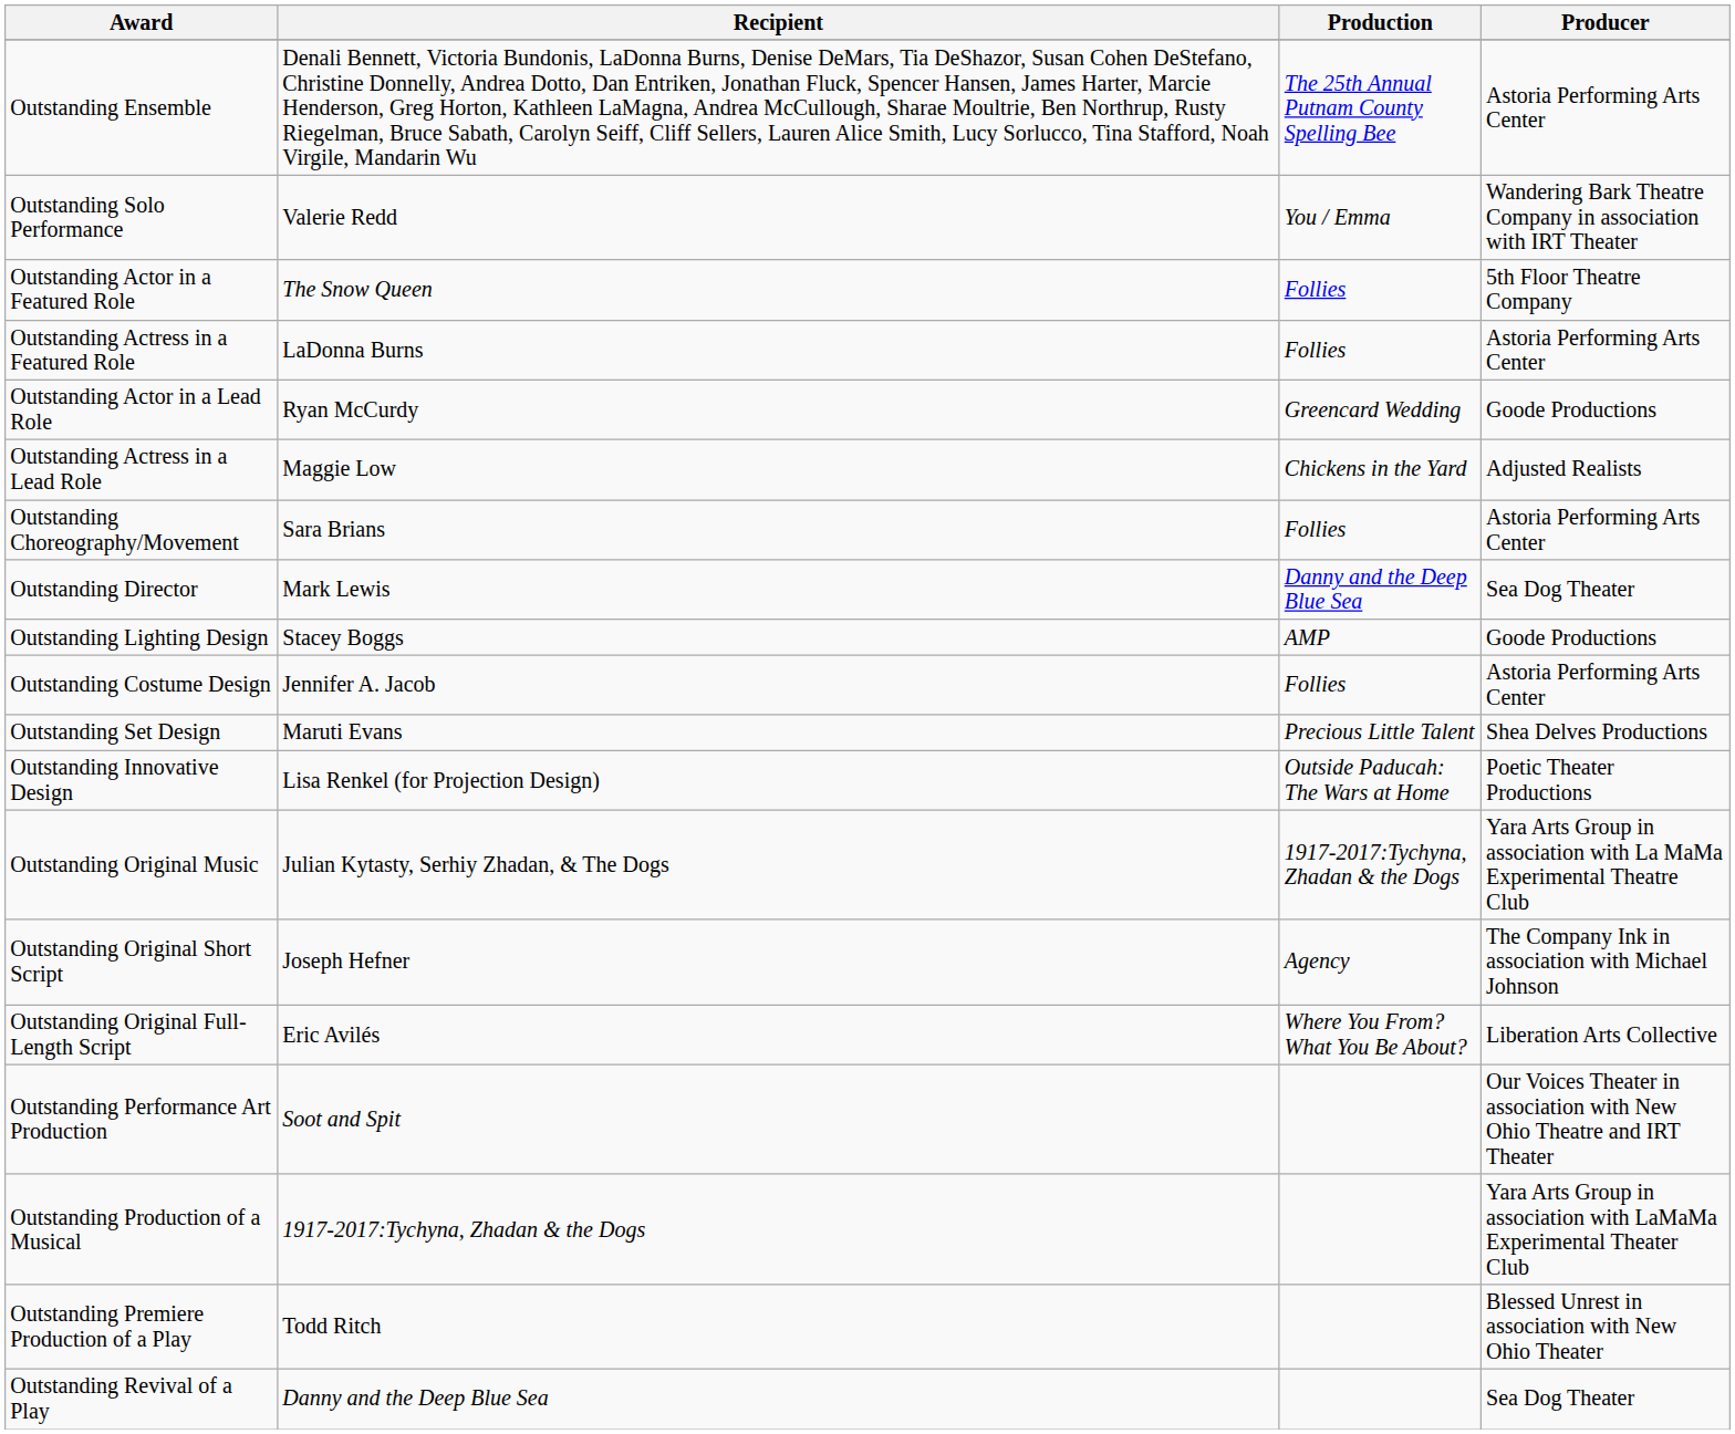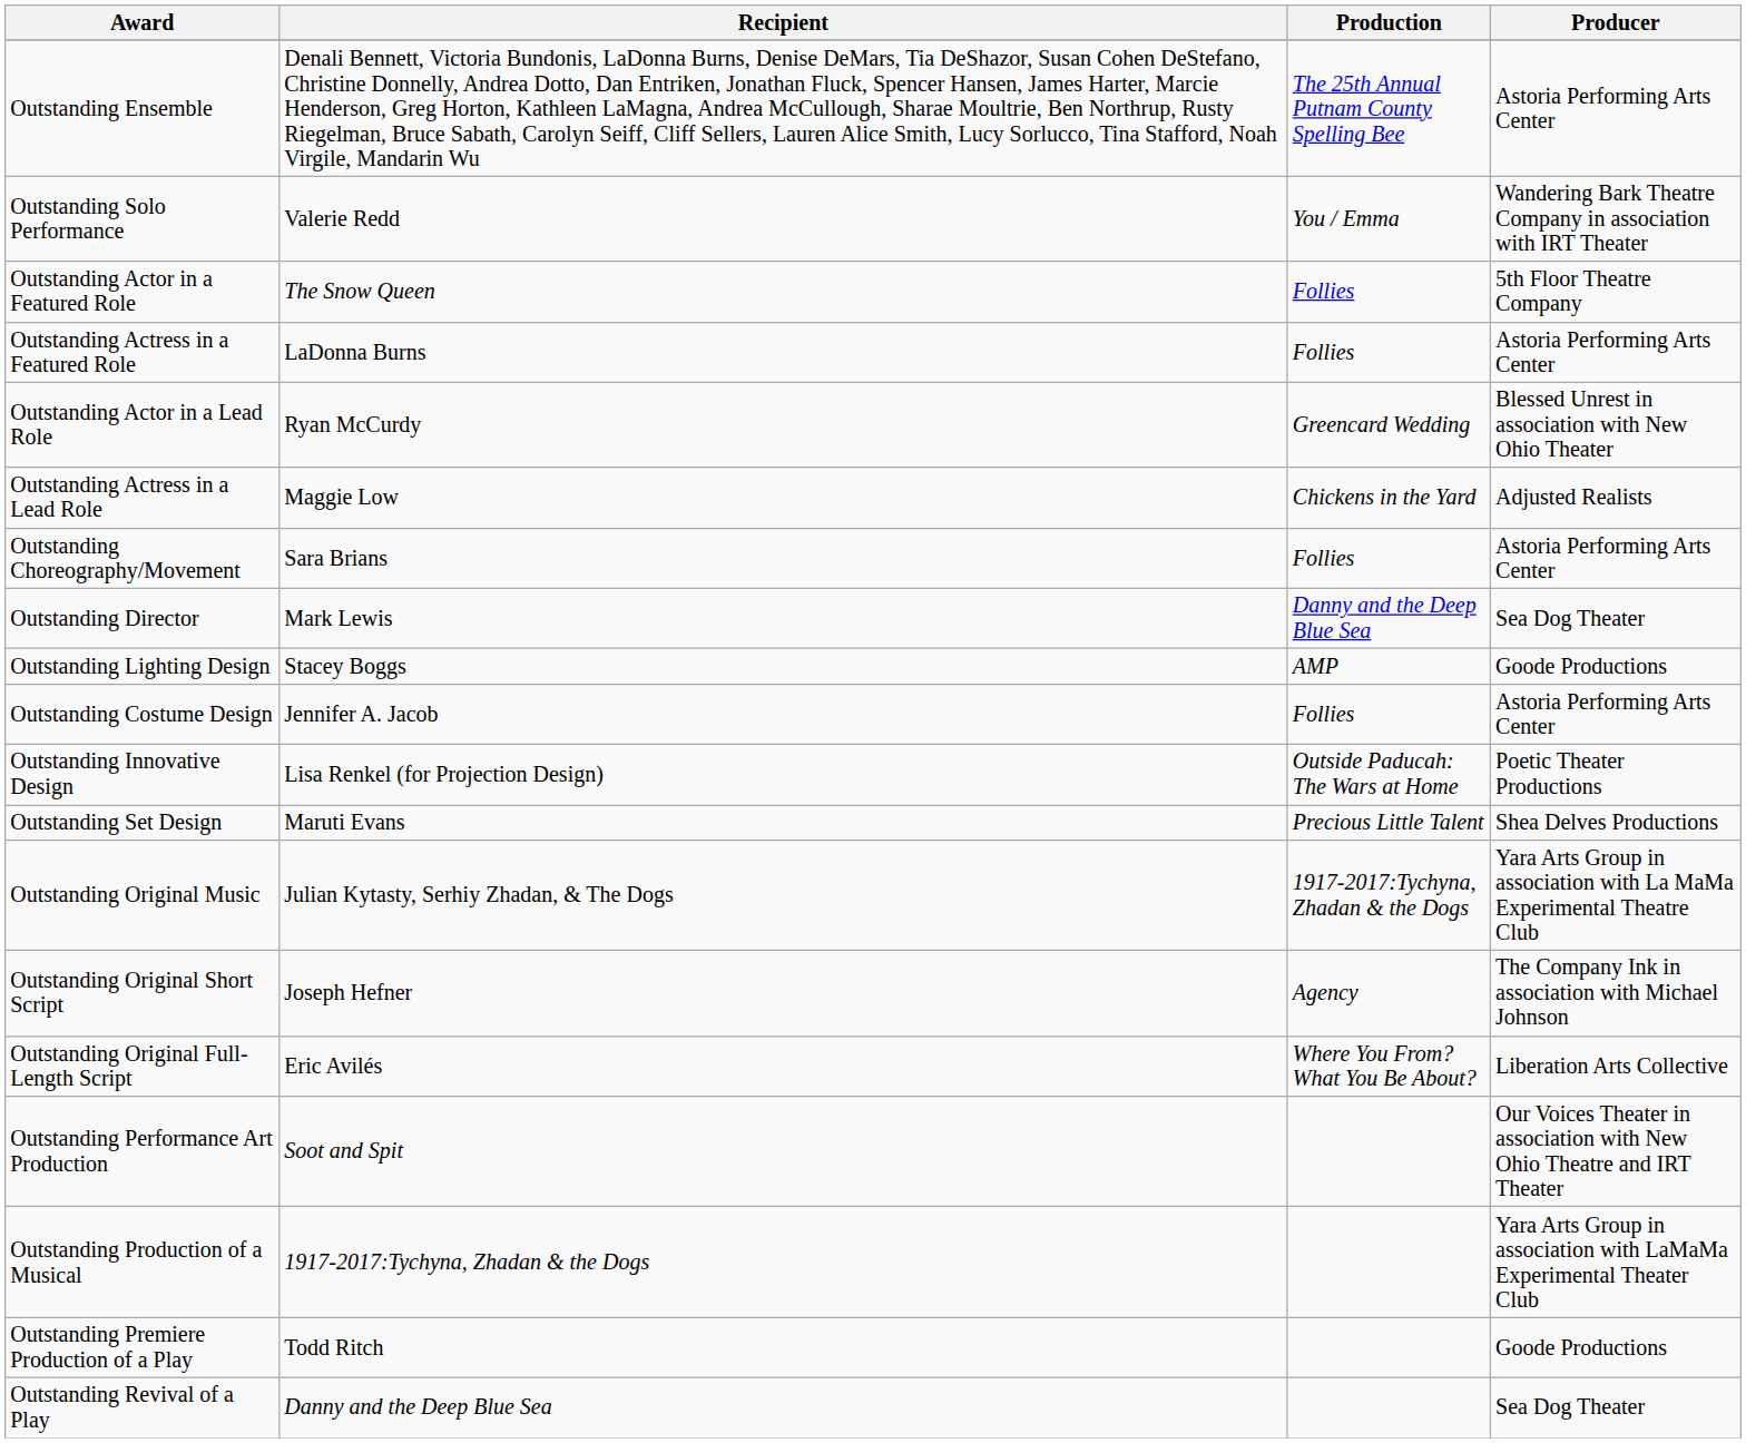 <table class="wikitable">
 <tr>
 <th>Award</th>
 <th>Recipient</th>
 <th>Production</th>
 <th>Producer</th>
 </tr>
 <tr>
 </tr>
 <tr>
 <td>Outstanding Ensemble</td>
 <td>Denali Bennett, Victoria Bundonis, LaDonna Burns, Denise DeMars, Tia DeShazor, Susan Cohen DeStefano, Christine Donnelly, Andrea Dotto, Dan Entriken, Jonathan Fluck, Spencer Hansen, James Harter, Marcie Henderson, Greg Horton, Kathleen LaMagna, Andrea McCullough, Sharae Moultrie, Ben Northrup, Rusty Riegelman, Bruce Sabath, Carolyn Seiff, Cliff Sellers, Lauren Alice Smith, Lucy Sorlucco, Tina Stafford, Noah Virgile, Mandarin Wu</td>
 <td><em><a href='#'>The 25th Annual Putnam County Spelling Bee</a></em></td>
 <td>Astoria Performing Arts Center</td>
 </tr>
 <tr>
 <td>Outstanding Solo Performance</td>
 <td>Valerie Redd</td>
 <td><em>You / Emma</em></td>
 <td>Wandering Bark Theatre Company in association with IRT Theater</td>
 </tr>
 <tr>
 <td>Outstanding Actor in a Featured Role</td>
 <td><em>The Snow Queen</em></td>
 <td><em><a href='#'>Follies</a></em></td>
 <td>5th Floor Theatre Company</td>
 </tr>
 <tr>
 <td>Outstanding Actress in a Featured Role</td>
 <td>LaDonna Burns</td>
 <td><em>Follies</em></td>
 <td>Astoria Performing Arts Center</td>
 </tr>
 <tr>
 <td>Outstanding Actor in a Lead Role</td>
 <td>Ryan McCurdy</td>
 <td><em>Greencard Wedding</em></td>
-<td>Goode Productions</td>
+<td>Blessed Unrest in association with New Ohio Theater</td>
 </tr>
 <tr>
 <td>Outstanding Actress in a Lead Role</td>
 <td>Maggie Low</td>
 <td><em>Chickens in the Yard</em></td>
 <td>Adjusted Realists</td>
 </tr>
 <tr>
 <td>Outstanding Choreography/Movement</td>
 <td>Sara Brians</td>
 <td><em>Follies</em></td>
 <td>Astoria Performing Arts Center</td>
 </tr>
 <tr>
 <td>Outstanding Director</td>
 <td>Mark Lewis</td>
 <td><em><a href='#'>Danny and the Deep Blue Sea</a></em></td>
 <td>Sea Dog Theater</td>
 </tr>
 <tr>
 <td>Outstanding Lighting Design</td>
 <td>Stacey Boggs</td>
 <td><em>AMP</em></td>
 <td>Goode Productions</td>
 </tr>
 <tr>
 <td>Outstanding Costume Design</td>
 <td>Jennifer A. Jacob</td>
 <td><em>Follies</em></td>
 <td>Astoria Performing Arts Center</td>
 </tr>
 <tr>
+<td>Outstanding Innovative Design</td>
+<td>Lisa Renkel (for Projection Design)</td>
+<td><em>Outside Paducah: The Wars at Home</em></td>
+<td>Poetic Theater Productions</td>
+</tr>
+<tr>
 <td>Outstanding Set Design</td>
 <td>Maruti Evans</td>
 <td><em>Precious Little Talent</em></td>
 <td>Shea Delves Productions</td>
-</tr>
-<tr>
-<td>Outstanding Innovative Design</td>
-<td>Lisa Renkel (for Projection Design)</td>
-<td><em>Outside Paducah: The Wars at Home</em></td>
-<td>Poetic Theater Productions</td>
 </tr>
 <tr>
 <td>Outstanding Original Music</td>
 <td>Julian Kytasty, Serhiy Zhadan, & The Dogs</td>
 <td><em>1917-2017:Tychyna, Zhadan & the Dogs</em></td>
 <td>Yara Arts Group in association with La MaMa Experimental Theatre Club</td>
 </tr>
 <tr>
 <td>Outstanding Original Short Script</td>
 <td>Joseph Hefner</td>
 <td><em>Agency</em></td>
 <td>The Company Ink in association with Michael Johnson</td>
 </tr>
 <tr>
 <td>Outstanding Original Full-Length Script</td>
 <td>Eric Avilés</td>
 <td><em>Where You From? What You Be About?</em></td>
 <td>Liberation Arts Collective</td>
 </tr>
 <tr>
 <td>Outstanding Performance Art Production</td>
 <td><em>Soot and Spit</em></td>
 <td></td>
 <td>Our Voices Theater in association with New Ohio Theatre and IRT Theater</td>
 </tr>
 <tr>
 <td>Outstanding Production of a Musical</td>
 <td><em>1917-2017:Tychyna, Zhadan & the Dogs</em></td>
 <td></td>
 <td>Yara Arts Group in association with LaMaMa Experimental Theater Club</td>
 </tr>
 <tr>
 <td>Outstanding Premiere Production of a Play</td>
 <td>Todd Ritch</td>
 <td></td>
-<td>Blessed Unrest in association with New Ohio Theater</td>
+<td>Goode Productions</td>
 </tr>
 <tr>
 <td>Outstanding Revival of a Play</td>
 <td><em>Danny and the Deep Blue Sea</em></td>
 <td></td>
 <td>Sea Dog Theater</td>
 </tr>
 </table>
